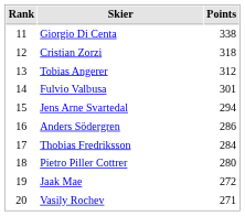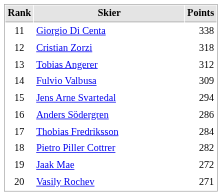 <table cellspacing="1" cellpadding="3" style="border:1px solid #AAAAAA;font-size:86%">
 <tr style="background-color: #E4E4E4;">
 <th style="border-bottom:1px solid #AAAAAA" width=10>Rank</th>
 <th style="border-bottom:1px solid #AAAAAA" width=200>Skier</th>
 <th style="border-bottom:1px solid #AAAAAA" width=20 align=right>Points</th>
 </tr>
 <tr>
 <td align=center>11</td>
 <td> <a href='#'>Giorgio Di Centa</a></td>
 <td align=right>338</td>
 </tr>
 <tr>
 <td align=center>12</td>
 <td> <a href='#'>Cristian Zorzi</a></td>
 <td align=right>318</td>
 </tr>
 <tr>
 <td align=center>13</td>
 <td> <a href='#'>Tobias Angerer</a></td>
 <td align=right>312</td>
 </tr>
 <tr>
 <td align=center>14</td>
 <td> <a href='#'>Fulvio Valbusa</a></td>
-<td align=right>301</td>
+<td align=right>309</td>
 </tr>
 <tr>
 <td align=center>15</td>
 <td> <a href='#'>Jens Arne Svartedal</a></td>
 <td align=right>294</td>
 </tr>
 <tr>
 <td align=center>16</td>
 <td> <a href='#'>Anders Södergren</a></td>
 <td align=right>286</td>
 </tr>
 <tr>
 <td align=center>17</td>
 <td> <a href='#'>Thobias Fredriksson</a></td>
 <td align=right>284</td>
 </tr>
 <tr>
 <td align=center>18</td>
 <td> <a href='#'>Pietro Piller Cottrer</a></td>
-<td align=right>280</td>
+<td align=right>282</td>
 </tr>
 <tr>
 <td align=center>19</td>
 <td> <a href='#'>Jaak Mae</a></td>
 <td align=right>272</td>
 </tr>
 <tr>
 <td align=center>20</td>
 <td> <a href='#'>Vasily Rochev</a></td>
 <td align=right>271</td>
 </tr>
 </table>
